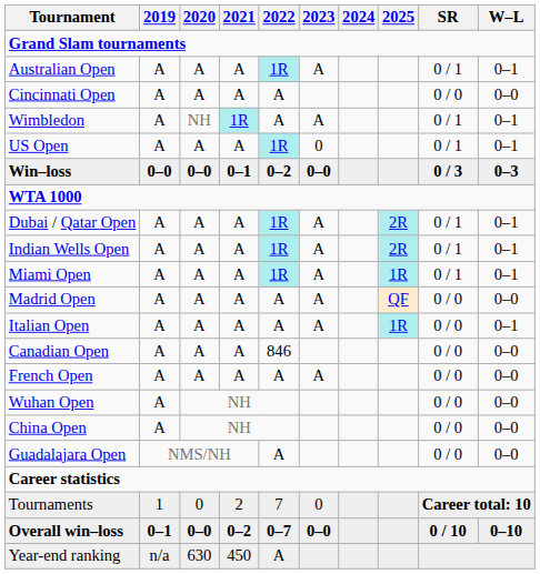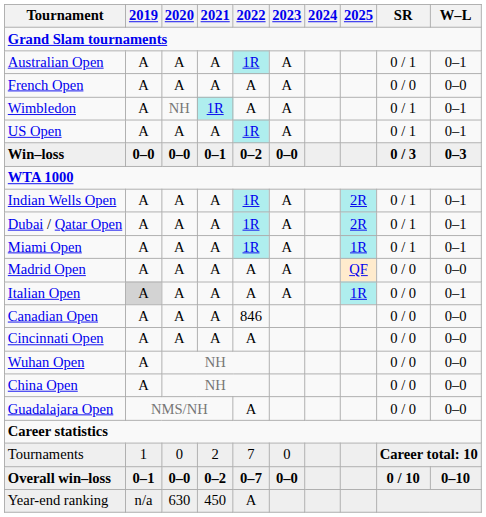 <table class="wikitable" style="text-align:center">
 <tr>
 <th>Tournament</th>
 <th><a href='#'>2019</a></th>
 <th><a href='#'>2020</a></th>
 <th><a href='#'>2021</a></th>
 <th><a href='#'>2022</a></th>
 <th><a href='#'>2023</a></th>
 <th><a href='#'>2024</a></th>
 <th><a href='#'>2025</a></th>
 <th>SR</th>
 <th>W–L</th>
 </tr>
 <tr>
 <td colspan="10" align="left"><strong><a href='#'>Grand Slam tournaments</a></strong></td>
 </tr>
 <tr>
 <td align="left"><a href='#'>Australian Open</a></td>
 <td>A</td>
 <td>A</td>
 <td>A</td>
 <td bgcolor="afeeee"><a href='#'>1R</a></td>
 <td>A</td>
 <td></td>
 <td></td>
 <td>0 / 1</td>
 <td>0–1</td>
 </tr>
 <tr>
-<td align="left"><a href='#'>Cincinnati Open</a></td>
+<td align="left"><a href='#'>French Open</a></td>
 <td>A</td>
 <td>A</td>
 <td>A</td>
 <td>A</td>
-<td></td>
+<td>A</td>
 <td></td>
 <td></td>
 <td>0 / 0</td>
 <td>0–0</td>
 </tr>
 <tr>
 <td align="left"><a href='#'>Wimbledon</a></td>
 <td>A</td>
 <td style="color:#767676">NH</td>
 <td bgcolor="afeeee"><a href='#'>1R</a></td>
 <td>A</td>
 <td>A</td>
 <td></td>
 <td></td>
 <td>0 / 1</td>
 <td>0–1</td>
 </tr>
 <tr>
 <td align="left"><a href='#'>US Open</a></td>
 <td>A</td>
 <td>A</td>
 <td>A</td>
 <td bgcolor="afeeee"><a href='#'>1R</a></td>
-<td>0</td>
+<td>A</td>
 <td></td>
 <td></td>
 <td>0 / 1</td>
 <td>0–1</td>
 </tr>
 <tr style="background:#efefef;font-weight:bold">
 <td align="left">Win–loss</td>
 <td>0–0</td>
 <td>0–0</td>
 <td>0–1</td>
 <td>0–2</td>
 <td>0–0</td>
 <td></td>
 <td></td>
 <td>0 / 3</td>
 <td>0–3</td>
 </tr>
 <tr>
 <td colspan="10" align="left"><strong><a href='#'>WTA 1000</a></strong></td>
 </tr>
 <tr>
-<td align="left"><a href='#'>Dubai</a> / <a href='#'>Qatar Open</a></td>
+<td align="left"><a href='#'>Indian Wells Open</a></td>
 <td>A</td>
 <td>A</td>
 <td>A</td>
 <td bgcolor="afeeee"><a href='#'>1R</a></td>
 <td>A</td>
 <td></td>
 <td bgcolor="afeeee"><a href='#'>2R</a></td>
 <td>0 / 1</td>
 <td>0–1</td>
 </tr>
 <tr>
-<td align="left"><a href='#'>Indian Wells Open</a></td>
+<td align="left"><a href='#'>Dubai</a> / <a href='#'>Qatar Open</a></td>
 <td>A</td>
 <td>A</td>
 <td>A</td>
 <td bgcolor="afeeee"><a href='#'>1R</a></td>
 <td>A</td>
 <td></td>
 <td bgcolor="afeeee"><a href='#'>2R</a></td>
 <td>0 / 1</td>
 <td>0–1</td>
 </tr>
 <tr>
 <td align="left"><a href='#'>Miami Open</a></td>
 <td>A</td>
 <td>A</td>
 <td>A</td>
 <td bgcolor="afeeee"><a href='#'>1R</a></td>
 <td>A</td>
 <td></td>
 <td bgcolor="afeeee"><a href='#'>1R</a></td>
 <td>0 / 1</td>
 <td>0–1</td>
 </tr>
 <tr>
 <td align="left"><a href='#'>Madrid Open</a></td>
 <td>A</td>
 <td>A</td>
 <td>A</td>
 <td>A</td>
 <td>A</td>
 <td></td>
 <td bgcolor=ffebcd><a href='#'>QF</a></td>
 <td>0 / 0</td>
 <td>0–0</td>
 </tr>
 <tr>
 <td align="left"><a href='#'>Italian Open</a></td>
-<td>A</td>
+<td style="background: lightgrey;">A</td>
 <td>A</td>
 <td>A</td>
 <td>A</td>
 <td>A</td>
 <td></td>
 <td bgcolor="afeeee"><a href='#'>1R</a></td>
 <td>0 / 0</td>
 <td>0–1</td>
 </tr>
 <tr>
 <td align="left"><a href='#'>Canadian Open</a></td>
 <td>A</td>
 <td>A</td>
 <td>A</td>
 <td>846</td>
 <td></td>
 <td></td>
 <td></td>
 <td>0 / 0</td>
 <td>0–0</td>
 </tr>
 <tr>
-<td align="left"><a href='#'>French Open</a></td>
+<td align="left"><a href='#'>Cincinnati Open</a></td>
 <td>A</td>
 <td>A</td>
 <td>A</td>
 <td>A</td>
-<td>A</td>
+<td></td>
 <td></td>
 <td></td>
 <td>0 / 0</td>
 <td>0–0</td>
 </tr>
 <tr>
 <td align="left"><a href='#'>Wuhan Open</a></td>
 <td>A</td>
 <td colspan="3" style="color:#767676">NH</td>
 <td></td>
 <td></td>
 <td></td>
 <td>0 / 0</td>
 <td>0–0</td>
 </tr>
 <tr>
 <td align="left"><a href='#'>China Open</a></td>
 <td>A</td>
 <td colspan="3" style="color:#767676">NH</td>
 <td></td>
 <td></td>
 <td></td>
 <td>0 / 0</td>
 <td>0–0</td>
 </tr>
 <tr>
 <td align="left"><a href='#'>Guadalajara Open</a></td>
 <td colspan="3" style="color:#767676">NMS/NH</td>
 <td>A</td>
 <td></td>
 <td></td>
 <td></td>
 <td>0 / 0</td>
 <td>0–0</td>
 </tr>
 <tr>
 <td colspan="10" align="left"><strong>Career statistics</strong></td>
 </tr>
 <tr bgcolor="efefef">
 <td align="left">Tournaments</td>
 <td>1</td>
 <td>0</td>
 <td>2</td>
 <td>7</td>
 <td>0</td>
 <td></td>
 <td></td>
 <td colspan="2"><strong>Career total: 10</strong></td>
 </tr>
 <tr style="background:#efefef;font-weight:bold">
 <td align="left">Overall win–loss</td>
 <td>0–1</td>
 <td>0–0</td>
 <td>0–2</td>
 <td>0–7</td>
 <td>0–0</td>
 <td></td>
 <td></td>
 <td>0 / 10</td>
 <td>0–10</td>
 </tr>
 <tr bgcolor="efefef">
 <td align="left">Year-end ranking</td>
 <td>n/a</td>
 <td>630</td>
 <td>450</td>
 <td>A</td>
 <td></td>
 <td></td>
 <td></td>
 <td colspan="2"></td>
 </tr>
 </table>
